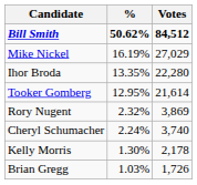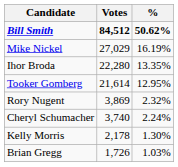 <table class="wikitable">
 <tr>
 <th>Candidate</th>
+<th>Votes</th>
 <th>%</th>
-<th>Votes</th>
 </tr>
 <tr>
 <td><strong><em><a href='#'>Bill Smith</a></em></strong></td>
+<td align="right"><strong>84,512</strong></td>
 <td align="right"><strong>50.62%</strong></td>
-<td align="right"><strong>84,512</strong></td>
 </tr>
 <tr>
 <td><a href='#'>Mike Nickel</a></td>
+<td align="right">27,029</td>
 <td align="right">16.19%</td>
-<td align="right">27,029</td>
 </tr>
 <tr>
 <td>Ihor Broda</td>
+<td align="right">22,280</td>
 <td align="right">13.35%</td>
-<td align="right">22,280</td>
 </tr>
 <tr>
 <td><a href='#'>Tooker Gomberg</a></td>
+<td align="right">21,614</td>
 <td align="right">12.95%</td>
-<td align="right">21,614</td>
 </tr>
 <tr>
 <td>Rory Nugent</td>
+<td align="right">3,869</td>
 <td align="right">2.32%</td>
-<td align="right">3,869</td>
 </tr>
 <tr>
 <td>Cheryl Schumacher</td>
+<td align="right">3,740</td>
 <td align="right">2.24%</td>
-<td align="right">3,740</td>
 </tr>
 <tr>
 <td>Kelly Morris</td>
+<td align="right">2,178</td>
 <td align="right">1.30%</td>
-<td align="right">2,178</td>
 </tr>
 <tr>
 <td>Brian Gregg</td>
+<td align="right">1,726</td>
 <td align="right">1.03%</td>
-<td align="right">1,726</td>
 </tr>
 </table>
